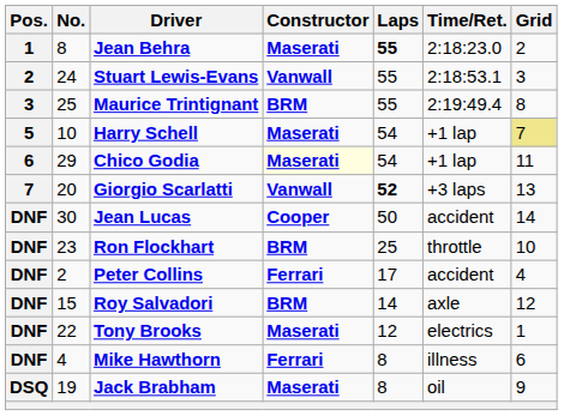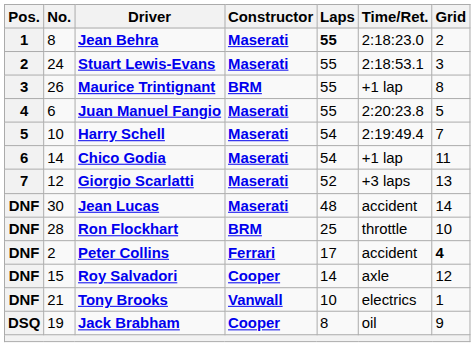 <table class="wikitable" style="font-size:95%;">
 <tr>
 <th>Pos.</th>
 <th>No.</th>
 <th>Driver</th>
 <th>Constructor</th>
 <th>Laps</th>
 <th>Time/Ret.</th>
 <th>Grid</th>
 </tr>
 <tr>
 <th>1</th>
 <td>8</td>
 <td> <strong><a href='#'>Jean Behra</a></strong></td>
 <td><strong><a href='#'>Maserati</a></strong></td>
 <td><strong>55</strong></td>
 <td>2:18:23.0</td>
 <td>2</td>
 </tr>
 <tr>
 <th>2</th>
 <td>24</td>
 <td> <strong><a href='#'>Stuart Lewis-Evans</a></strong></td>
-<td><strong><a href='#'>Vanwall</a></strong></td>
+<td><strong><a href='#'>Maserati</a></strong></td>
 <td>55</td>
 <td>2:18:53.1</td>
 <td>3</td>
 </tr>
 <tr>
 <th>3</th>
-<td>25</td>
+<td>26</td>
 <td> <strong><a href='#'>Maurice Trintignant</a></strong></td>
 <td><strong><a href='#'>BRM</a></strong></td>
 <td>55</td>
-<td>2:19:49.4</td>
+<td>+1 lap</td>
 <td>8</td>
+</tr>
+<tr>
+<th>4</th>
+<td>6</td>
+<td> <strong><a href='#'>Juan Manuel Fangio</a></strong></td>
+<td><strong><a href='#'>Maserati</a></strong></td>
+<td>55</td>
+<td>2:20:23.8</td>
+<td>5</td>
 </tr>
 <tr>
 <th>5</th>
 <td>10</td>
 <td> <strong><a href='#'>Harry Schell</a></strong></td>
 <td><strong><a href='#'>Maserati</a></strong></td>
 <td>54</td>
-<td>+1 lap</td>
-<td style="background: khaki;">7</td>
+<td>2:19:49.4</td>
+<td>7</td>
 </tr>
 <tr>
 <th>6</th>
-<td>29</td>
+<td>14</td>
 <td> <strong><a href='#'>Chico Godia</a></strong></td>
-<td style="background: lightyellow;"><strong><a href='#'>Maserati</a></strong></td>
+<td><strong><a href='#'>Maserati</a></strong></td>
 <td>54</td>
 <td>+1 lap</td>
 <td>11</td>
 </tr>
 <tr>
 <th>7</th>
-<td>20</td>
+<td>12</td>
 <td> <strong><a href='#'>Giorgio Scarlatti</a></strong></td>
-<td><strong><a href='#'>Vanwall</a></strong></td>
-<td><strong>52</strong></td>
+<td><strong><a href='#'>Maserati</a></strong></td>
+<td>52</td>
 <td>+3 laps</td>
 <td>13</td>
 </tr>
 <tr>
 <th>DNF</th>
 <td>30</td>
 <td> <strong><a href='#'>Jean Lucas</a></strong></td>
-<td><strong><a href='#'>Cooper</a></strong></td>
-<td>50</td>
+<td><strong><a href='#'>Maserati</a></strong></td>
+<td>48</td>
 <td>accident</td>
 <td>14</td>
 </tr>
 <tr>
 <th>DNF</th>
-<td>23</td>
+<td>28</td>
 <td> <strong><a href='#'>Ron Flockhart</a></strong></td>
 <td><strong><a href='#'>BRM</a></strong></td>
 <td>25</td>
 <td>throttle</td>
 <td>10</td>
 </tr>
 <tr>
 <th>DNF</th>
 <td>2</td>
 <td> <strong><a href='#'>Peter Collins</a></strong></td>
 <td><strong><a href='#'>Ferrari</a></strong></td>
 <td>17</td>
 <td>accident</td>
-<td>4</td>
+<td><strong>4</strong></td>
 </tr>
 <tr>
 <th>DNF</th>
 <td>15</td>
 <td> <strong><a href='#'>Roy Salvadori</a></strong></td>
-<td><strong><a href='#'>BRM</a></strong></td>
+<td><strong><a href='#'>Cooper</a></strong></td>
 <td>14</td>
 <td>axle</td>
 <td>12</td>
 </tr>
 <tr>
 <th>DNF</th>
-<td>22</td>
+<td>21</td>
 <td> <strong><a href='#'>Tony Brooks</a></strong></td>
-<td><strong><a href='#'>Maserati</a></strong></td>
-<td>12</td>
+<td><strong><a href='#'>Vanwall</a></strong></td>
+<td>10</td>
 <td>electrics</td>
 <td>1</td>
-</tr>
-<tr>
-<th>DNF</th>
-<td>4</td>
-<td> <strong><a href='#'>Mike Hawthorn</a></strong></td>
-<td><strong><a href='#'>Ferrari</a></strong></td>
-<td>8</td>
-<td>illness</td>
-<td>6</td>
 </tr>
 <tr>
 <th>DSQ</th>
 <td>19</td>
 <td> <strong><a href='#'>Jack Brabham</a></strong></td>
-<td><strong><a href='#'>Maserati</a></strong></td>
+<td><strong><a href='#'>Cooper</a></strong></td>
 <td>8</td>
 <td>oil</td>
 <td>9</td>
 </tr>
 <tr>
 <th colspan="7"></th>
 </tr>
 </table>
